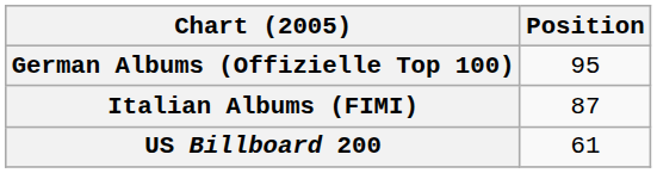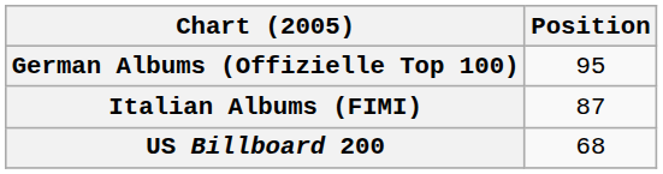 <table class="wikitable sortable plainrowheaders" style="text-align:center">
 <tr>
 <th scope="col">Chart (2005)</th>
 <th scope="col">Position</th>
 </tr>
 <tr>
 <th scope="row">German Albums (Offizielle Top 100)</th>
 <td>95</td>
 </tr>
 <tr>
 <th scope="row">Italian Albums (FIMI)</th>
 <td>87</td>
 </tr>
 <tr>
 <th scope="row">US <em>Billboard</em> 200</th>
-<td>61</td>
+<td>68</td>
 </tr>
 </table>
